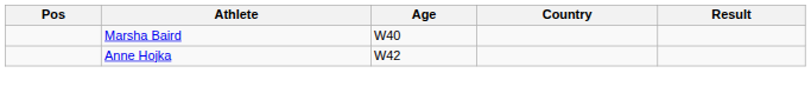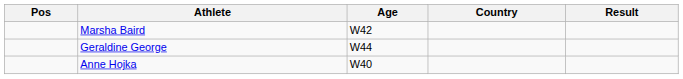 <table class="wikitable"  style="text-align:center; width:50%;">
 <tr>
 <th>Pos</th>
 <th>Athlete</th>
 <th>Age</th>
 <th>Country</th>
 <th>Result</th>
 </tr>
 <tr>
 <td align=center></td>
 <td align=left><a href='#'>Marsha Baird</a></td>
-<td align=left>W40</td>
+<td align=left>W42</td>
+<td align=left></td>
+<td></td>
+</tr>
+<tr>
+<td align=center></td>
+<td align=left><a href='#'>Geraldine George</a></td>
+<td align=left>W44</td>
 <td align=left></td>
 <td></td>
 </tr>
 <tr>
 <td align=center></td>
 <td align=left><a href='#'>Anne Hojka</a></td>
-<td align=left>W42</td>
+<td align=left>W40</td>
 <td align=left></td>
 <td></td>
 </tr>
 </table>
